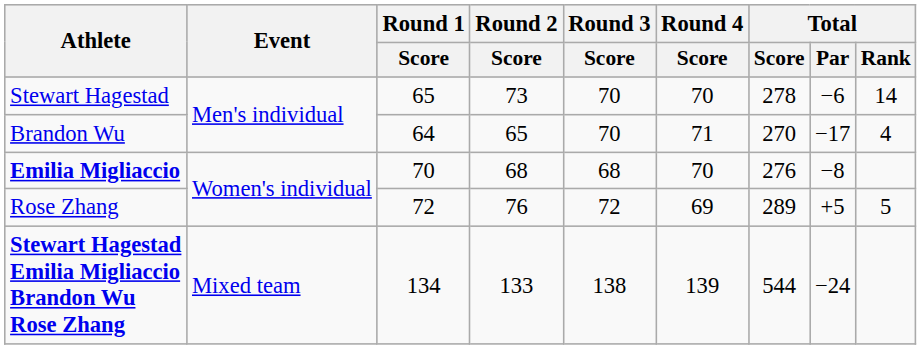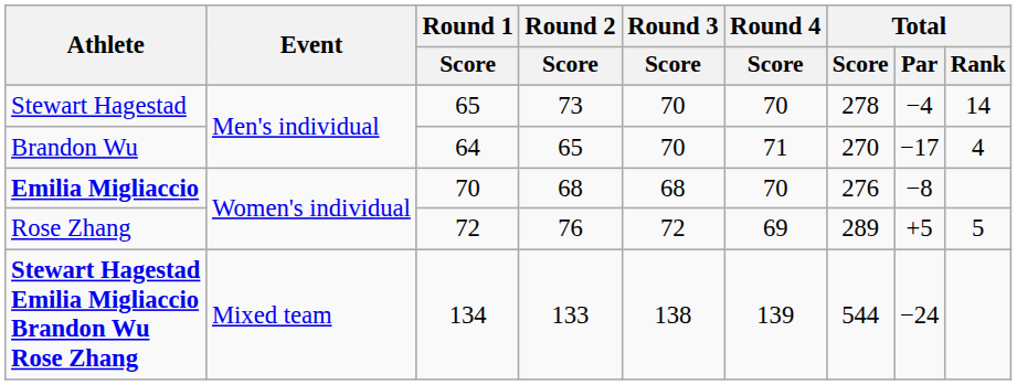 <table class=wikitable style=font-size:90%;text-align:center>
 <tr>
 <th rowspan=2>Athlete</th>
 <th rowspan=2>Event</th>
 <th>Round 1</th>
 <th>Round 2</th>
 <th>Round 3</th>
 <th>Round 4</th>
 <th colspan=3>Total</th>
 </tr>
 <tr style=font-size:95%>
 <th>Score</th>
 <th>Score</th>
 <th>Score</th>
 <th>Score</th>
 <th>Score</th>
 <th>Par</th>
 <th>Rank</th>
 </tr>
 <tr>
 <td align=left><a href='#'>Stewart Hagestad</a></td>
 <td align=left rowspan=2><a href='#'>Men's individual</a></td>
 <td>65</td>
 <td>73</td>
 <td>70</td>
 <td>70</td>
 <td>278</td>
-<td>−6</td>
+<td>−4</td>
 <td>14</td>
 </tr>
 <tr>
 <td align=left><a href='#'>Brandon Wu</a></td>
 <td>64</td>
 <td>65</td>
 <td>70</td>
 <td>71</td>
 <td>270</td>
 <td>−17</td>
 <td>4</td>
 </tr>
 <tr>
 <td align=left><strong><a href='#'>Emilia Migliaccio</a></strong></td>
 <td align=left rowspan=2><a href='#'>Women's individual</a></td>
 <td>70</td>
 <td>68</td>
 <td>68</td>
 <td>70</td>
 <td>276</td>
 <td>−8</td>
 <td></td>
 </tr>
 <tr>
 <td align=left><a href='#'>Rose Zhang</a></td>
 <td>72</td>
 <td>76</td>
 <td>72</td>
 <td>69</td>
 <td>289</td>
 <td>+5</td>
 <td>5</td>
 </tr>
 <tr>
 <td align=left><strong><a href='#'>Stewart Hagestad</a><br><a href='#'>Emilia Migliaccio</a><br><a href='#'>Brandon Wu</a><br><a href='#'>Rose Zhang</a></strong></td>
 <td align=left><a href='#'>Mixed team</a></td>
 <td>134</td>
 <td>133</td>
 <td>138</td>
 <td>139</td>
 <td>544</td>
 <td>−24</td>
 <td></td>
 </tr>
 </table>
